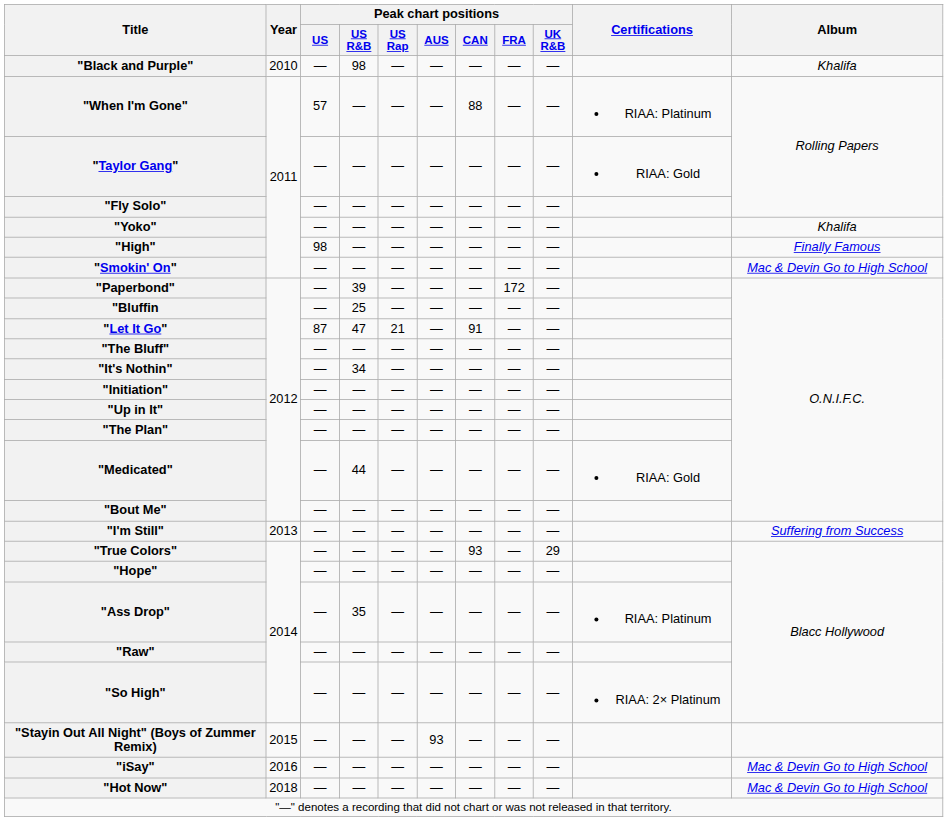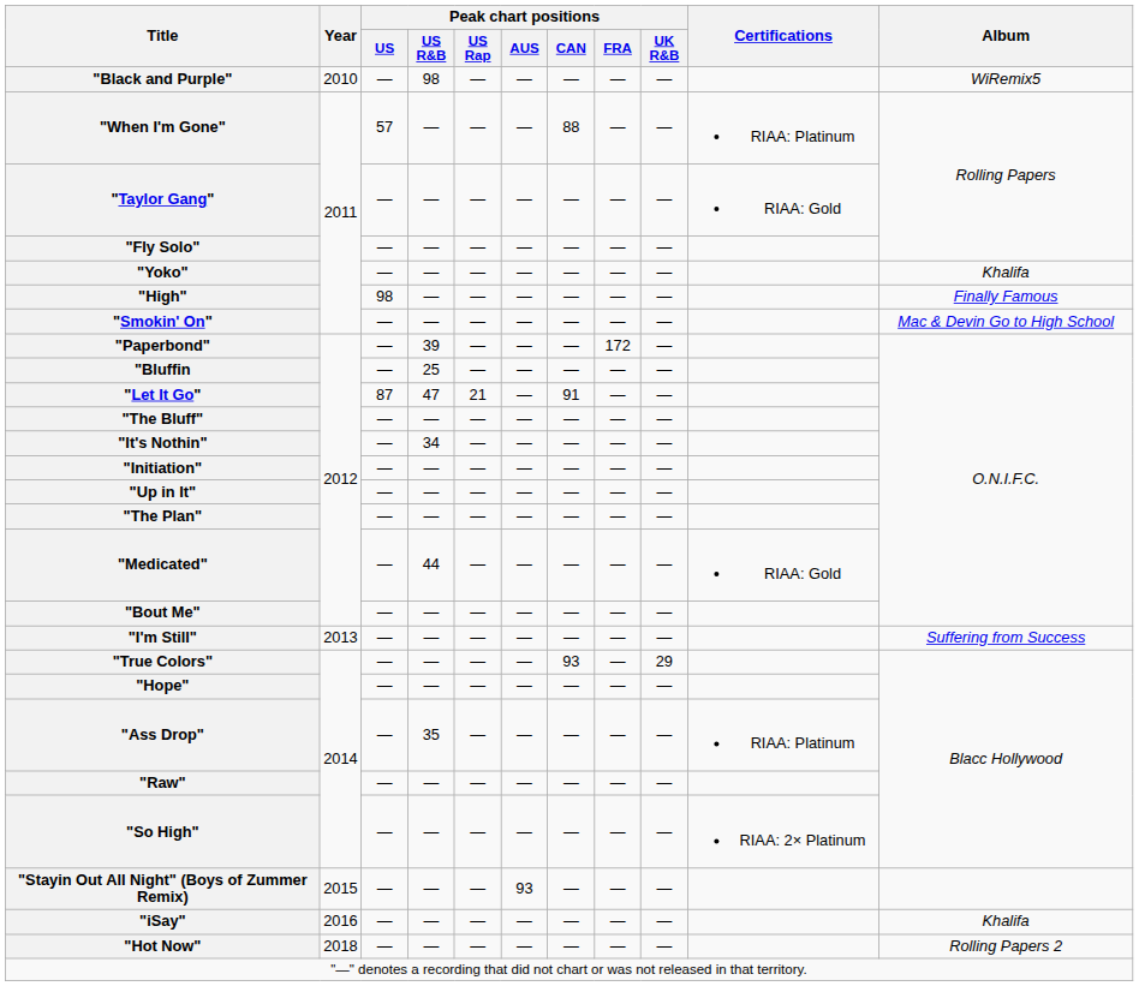 <table class="wikitable plainrowheaders" style="text-align:center;">
 <tr>
 <th scope="col" rowspan="2" style="width:20em;">Title</th>
 <th scope="col" rowspan="2" style="width:1em;">Year</th>
 <th scope="col" colspan="7">Peak chart positions</th>
 <th scope="col" rowspan="2" style="width:12em;"><a href='#'>Certifications</a></th>
 <th scope="col" rowspan="2" style="width:16em;">Album</th>
 </tr>
 <tr>
 <th scope="col" style="width:2.9em;font-size:90%;"><a href='#'>US</a><br></th>
 <th scope="col" style="width:2.9em;font-size:90%;"><a href='#'>US<br>R&B</a><br></th>
 <th scope="col" style="width:2.9em;font-size:90%;"><a href='#'>US<br>Rap</a><br></th>
 <th scope="col" style="width:2.9em;font-size:90%;"><a href='#'>AUS</a><br></th>
 <th scope="col" style="width:2.9em;font-size:90%;"><a href='#'>CAN</a><br></th>
 <th scope="col" style="width:2.9em;font-size:90%;"><a href='#'>FRA</a><br></th>
 <th scope="col" style="width:2.9em;font-size:90%;"><a href='#'>UK<br>R&B</a><br></th>
 </tr>
 <tr>
 <th scope="row">"Black and Purple"<br></th>
 <td>2010</td>
 <td>—</td>
 <td>98</td>
 <td>—</td>
 <td>—</td>
 <td>—</td>
 <td>—</td>
 <td>—</td>
 <td></td>
-<td><em>Khalifa</em></td>
+<td><em>WiRemix5</em></td>
 </tr>
 <tr>
 <th scope="row">"When I'm Gone"</th>
 <td rowspan="6">2011</td>
 <td>57</td>
 <td>—</td>
 <td>—</td>
 <td>—</td>
 <td>88</td>
 <td>—</td>
 <td>—</td>
 <td><br><ul><li>RIAA: Platinum</li></ul></td>
 <td rowspan="3"><em>Rolling Papers</em></td>
 </tr>
 <tr>
 <th scope="row">"<a href='#'>Taylor Gang</a>"<br></th>
 <td>—</td>
 <td>—</td>
 <td>—</td>
 <td>—</td>
 <td>—</td>
 <td>—</td>
 <td>—</td>
 <td><br><ul><li>RIAA: Gold</li></ul></td>
 </tr>
 <tr>
 <th scope="row">"Fly Solo"</th>
 <td>—</td>
 <td>—</td>
 <td>—</td>
 <td>—</td>
 <td>—</td>
 <td>—</td>
 <td>—</td>
 <td></td>
 </tr>
 <tr>
 <th scope="row">"Yoko"<br></th>
 <td>—</td>
 <td>—</td>
 <td>—</td>
 <td>—</td>
 <td>—</td>
 <td>—</td>
 <td>—</td>
 <td></td>
 <td><em>Khalifa</em></td>
 </tr>
 <tr>
 <th scope="row">"High"<br></th>
 <td>98</td>
 <td>—</td>
 <td>—</td>
 <td>—</td>
 <td>—</td>
 <td>—</td>
 <td>—</td>
 <td></td>
 <td><em><a href='#'>Finally Famous</a></em></td>
 </tr>
 <tr>
 <th scope="row">"<a href='#'>Smokin' On</a>"<br></th>
 <td>—</td>
 <td>—</td>
 <td>—</td>
 <td>—</td>
 <td>—</td>
 <td>—</td>
 <td>—</td>
 <td></td>
 <td><em><a href='#'>Mac & Devin Go to High School</a></em></td>
 </tr>
 <tr>
 <th scope="row">"Paperbond"</th>
 <td rowspan="10">2012</td>
 <td>—</td>
 <td>39</td>
 <td>—</td>
 <td>—</td>
 <td>—</td>
 <td>172</td>
 <td>—</td>
 <td></td>
 <td rowspan="10"><em>O.N.I.F.C.</em></td>
 </tr>
 <tr>
 <th scope="row">"Bluffin<br></th>
 <td>—</td>
 <td>25</td>
 <td>—</td>
 <td>—</td>
 <td>—</td>
 <td>—</td>
 <td>—</td>
 <td></td>
 </tr>
 <tr>
 <th scope="row">"<a href='#'>Let It Go</a>"<br></th>
 <td>87</td>
 <td>47</td>
 <td>21</td>
 <td>—</td>
 <td>91</td>
 <td>—</td>
 <td>—</td>
 <td></td>
 </tr>
 <tr>
 <th scope="row">"The Bluff"<br></th>
 <td>—</td>
 <td>—</td>
 <td>—</td>
 <td>—</td>
 <td>—</td>
 <td>—</td>
 <td>—</td>
 <td></td>
 </tr>
 <tr>
 <th scope="row">"It's Nothin"<br></th>
 <td>—</td>
 <td>34</td>
 <td>—</td>
 <td>—</td>
 <td>—</td>
 <td>—</td>
 <td>—</td>
 <td></td>
 </tr>
 <tr>
 <th scope="row">"Initiation"<br></th>
 <td>—</td>
 <td>—</td>
 <td>—</td>
 <td>—</td>
 <td>—</td>
 <td>—</td>
 <td>—</td>
 <td></td>
 </tr>
 <tr>
 <th scope="row">"Up in It"</th>
 <td>—</td>
 <td>—</td>
 <td>—</td>
 <td>—</td>
 <td>—</td>
 <td>—</td>
 <td>—</td>
 <td></td>
 </tr>
 <tr>
 <th scope="row">"The Plan"<br></th>
 <td>—</td>
 <td>—</td>
 <td>—</td>
 <td>—</td>
 <td>—</td>
 <td>—</td>
 <td>—</td>
 <td></td>
 </tr>
 <tr>
 <th scope="row">"Medicated"<br></th>
 <td>—</td>
 <td>44</td>
 <td>—</td>
 <td>—</td>
 <td>—</td>
 <td>—</td>
 <td>—</td>
 <td><br><ul><li>RIAA: Gold</li></ul></td>
 </tr>
 <tr>
 <th scope="row">"Bout Me"<br></th>
 <td>—</td>
 <td>—</td>
 <td>—</td>
 <td>—</td>
 <td>—</td>
 <td>—</td>
 <td>—</td>
 <td></td>
 </tr>
 <tr>
 <th scope="row">"I'm Still"<br></th>
 <td>2013</td>
 <td>—</td>
 <td>—</td>
 <td>—</td>
 <td>—</td>
 <td>—</td>
 <td>—</td>
 <td>—</td>
 <td></td>
 <td><em><a href='#'>Suffering from Success</a></em></td>
 </tr>
 <tr>
 <th scope="row">"True Colors"<br></th>
 <td rowspan="5">2014</td>
 <td>—</td>
 <td>—</td>
 <td>—</td>
 <td>—</td>
 <td>93</td>
 <td>—</td>
 <td>29</td>
 <td></td>
 <td rowspan="5"><em>Blacc Hollywood</em></td>
 </tr>
 <tr>
 <th scope="row">"Hope"<br></th>
 <td>—</td>
 <td>—</td>
 <td>—</td>
 <td>—</td>
 <td>—</td>
 <td>—</td>
 <td>—</td>
 <td></td>
 </tr>
 <tr>
 <th scope="row">"Ass Drop"</th>
 <td>—</td>
 <td>35</td>
 <td>—</td>
 <td>—</td>
 <td>—</td>
 <td>—</td>
 <td>—</td>
 <td><br><ul><li>RIAA: Platinum</li></ul></td>
 </tr>
 <tr>
 <th scope="row">"Raw"</th>
 <td>—</td>
 <td>—</td>
 <td>—</td>
 <td>—</td>
 <td>—</td>
 <td>—</td>
 <td>—</td>
 <td></td>
 </tr>
 <tr>
 <th scope="row">"So High"<br></th>
 <td>—</td>
 <td>—</td>
 <td>—</td>
 <td>—</td>
 <td>—</td>
 <td>—</td>
 <td>—</td>
 <td><br><ul><li>RIAA: 2× Platinum</li></ul></td>
 </tr>
 <tr>
 <th scope="row">"Stayin Out All Night" (Boys of Zummer Remix) <br></th>
 <td>2015</td>
 <td>—</td>
 <td>—</td>
 <td>—</td>
 <td>93</td>
 <td>—</td>
 <td>—</td>
 <td>—</td>
 <td></td>
 <td></td>
 </tr>
 <tr>
 <th scope="row">"iSay"<br></th>
 <td>2016</td>
 <td>—</td>
 <td>—</td>
 <td>—</td>
 <td>—</td>
 <td>—</td>
 <td>—</td>
 <td>—</td>
 <td></td>
-<td><em><a href='#'>Mac & Devin Go to High School</a></em></td>
+<td><em>Khalifa</em></td>
 </tr>
 <tr>
 <th scope="row">"Hot Now"</th>
 <td>2018</td>
 <td>—</td>
 <td>—</td>
 <td>—</td>
 <td>—</td>
 <td>—</td>
 <td>—</td>
 <td>—</td>
 <td></td>
-<td><em><a href='#'>Mac & Devin Go to High School</a></em></td>
+<td><em>Rolling Papers 2</em></td>
 </tr>
 <tr>
 <td colspan="13" style="font-size:90%">"—" denotes a recording that did not chart or was not released in that territory.</td>
 </tr>
 </table>
